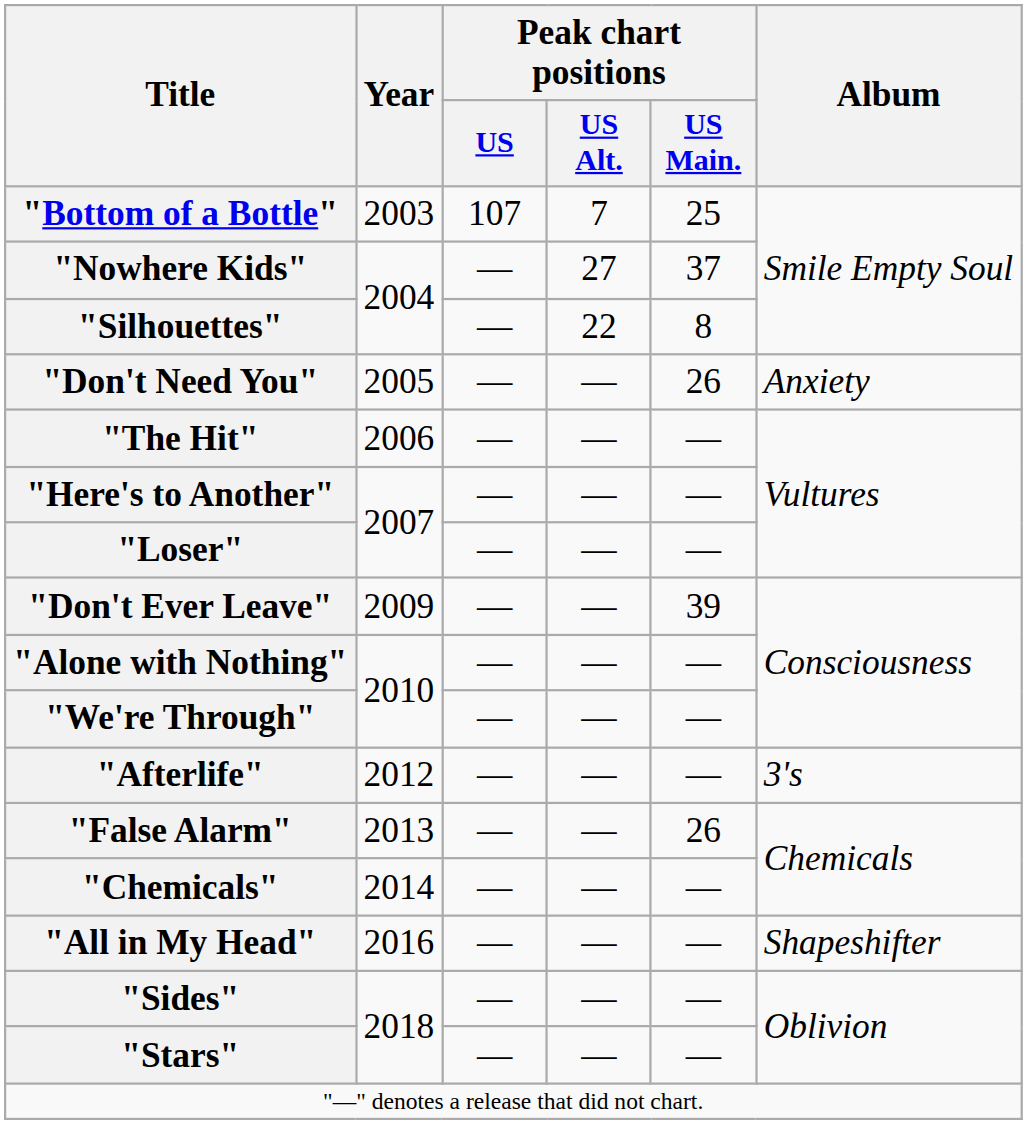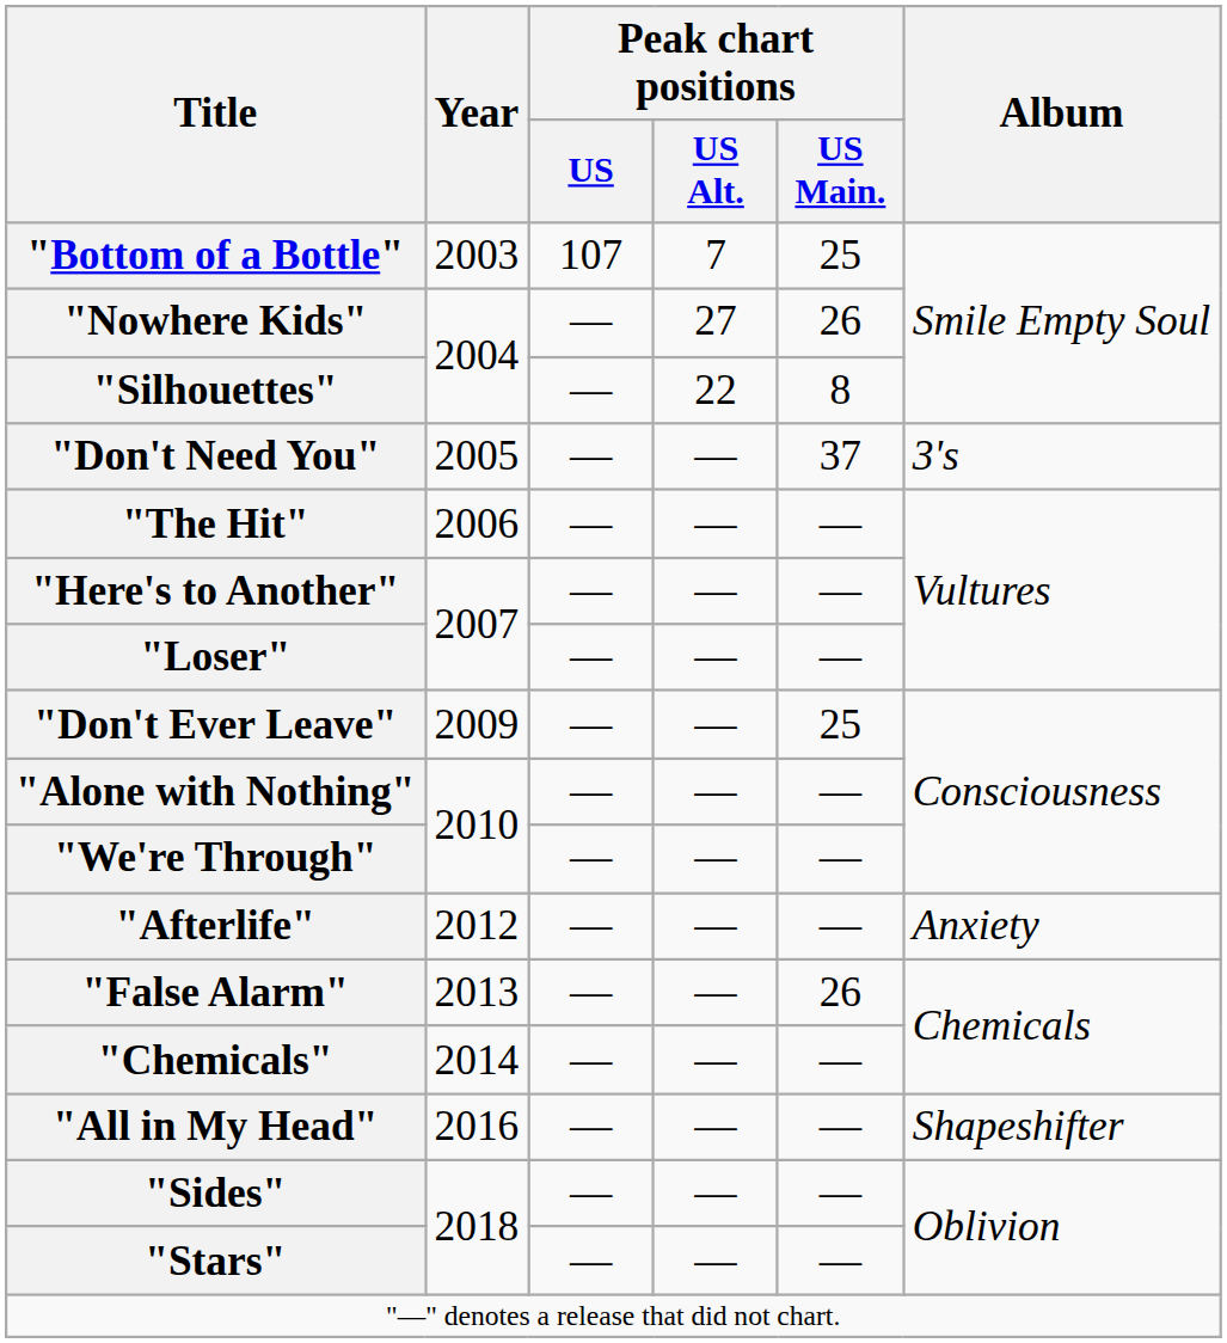 <table class="wikitable plainrowheaders">
 <tr>
 <th rowspan="2">Title</th>
 <th rowspan="2">Year</th>
 <th colspan="3">Peak chart positions</th>
 <th rowspan="2">Album</th>
 </tr>
 <tr>
 <th style="width:3em;font-size:85%"><a href='#'>US</a></th>
 <th style="width:3em;font-size:85%"><a href='#'>US<br>Alt.</a><br></th>
 <th style="width:3em;font-size:85%"><a href='#'>US<br>Main.</a><br></th>
 </tr>
 <tr>
 <th scope="row">"<a href='#'>Bottom of a Bottle</a>"</th>
 <td style="text-align:center;">2003</td>
 <td style="text-align:center;">107</td>
 <td style="text-align:center;">7</td>
 <td style="text-align:center;">25</td>
 <td rowspan="3"><em>Smile Empty Soul</em></td>
 </tr>
 <tr>
 <th scope="row">"Nowhere Kids"</th>
 <td style="text-align:center;" rowspan="2">2004</td>
 <td style="text-align:center;">—</td>
 <td style="text-align:center;">27</td>
-<td style="text-align:center;">37</td>
+<td style="text-align:center;">26</td>
 </tr>
 <tr>
 <th scope="row">"Silhouettes"</th>
 <td style="text-align:center;">—</td>
 <td style="text-align:center;">22</td>
 <td style="text-align:center;">8</td>
 </tr>
 <tr>
 <th scope="row">"Don't Need You"</th>
 <td style="text-align:center;">2005</td>
 <td style="text-align:center;">—</td>
 <td style="text-align:center;">—</td>
-<td style="text-align:center;">26</td>
-<td><em>Anxiety</em></td>
+<td style="text-align:center;">37</td>
+<td><em>3's</em></td>
 </tr>
 <tr>
 <th scope="row">"The Hit"</th>
 <td style="text-align:center;">2006</td>
 <td style="text-align:center;">—</td>
 <td style="text-align:center;">—</td>
 <td style="text-align:center;">—</td>
 <td rowspan="3"><em>Vultures</em></td>
 </tr>
 <tr>
 <th scope="row">"Here's to Another"</th>
 <td style="text-align:center;" rowspan="2">2007</td>
 <td style="text-align:center;">—</td>
 <td style="text-align:center;">—</td>
 <td style="text-align:center;">—</td>
 </tr>
 <tr>
 <th scope="row">"Loser"</th>
 <td style="text-align:center;">—</td>
 <td style="text-align:center;">—</td>
 <td style="text-align:center;">—</td>
 </tr>
 <tr>
 <th scope="row">"Don't Ever Leave"</th>
 <td style="text-align:center;">2009</td>
 <td style="text-align:center;">—</td>
 <td style="text-align:center;">—</td>
-<td style="text-align:center;">39</td>
+<td style="text-align:center;">25</td>
 <td rowspan="3"><em>Consciousness</em></td>
 </tr>
 <tr>
 <th scope="row">"Alone with Nothing"</th>
 <td style="text-align:center;" rowspan="2">2010</td>
 <td style="text-align:center;">—</td>
 <td style="text-align:center;">—</td>
 <td style="text-align:center;">—</td>
 </tr>
 <tr>
 <th scope="row">"We're Through"</th>
 <td style="text-align:center;">—</td>
 <td style="text-align:center;">—</td>
 <td style="text-align:center;">—</td>
 </tr>
 <tr>
 <th scope="row">"Afterlife"</th>
 <td style="text-align:center;">2012</td>
 <td style="text-align:center;">—</td>
 <td style="text-align:center;">—</td>
 <td style="text-align:center;">—</td>
-<td><em>3's</em></td>
+<td><em>Anxiety</em></td>
 </tr>
 <tr>
 <th scope="row">"False Alarm"</th>
 <td style="text-align:center;">2013</td>
 <td style="text-align:center;">—</td>
 <td style="text-align:center;">—</td>
 <td style="text-align:center;">26</td>
 <td rowspan="2"><em>Chemicals</em></td>
 </tr>
 <tr>
 <th scope="row">"Chemicals"</th>
 <td style="text-align:center;">2014</td>
 <td style="text-align:center;">—</td>
 <td style="text-align:center;">—</td>
 <td style="text-align:center;">—</td>
 </tr>
 <tr>
 <th scope="row">"All in My Head"</th>
 <td style="text-align:center;">2016</td>
 <td style="text-align:center;">—</td>
 <td style="text-align:center;">—</td>
 <td style="text-align:center;">—</td>
 <td><em>Shapeshifter</em></td>
 </tr>
 <tr>
 <th scope="row">"Sides"</th>
 <td style="text-align:center;" rowspan="2">2018</td>
 <td style="text-align:center;">—</td>
 <td style="text-align:center;">—</td>
 <td style="text-align:center;">—</td>
 <td rowspan="2"><em>Oblivion</em></td>
 </tr>
 <tr>
 <th scope="row">"Stars"</th>
 <td style="text-align:center;">—</td>
 <td style="text-align:center;">—</td>
 <td style="text-align:center;">—</td>
 </tr>
 <tr>
 <td colspan="6" style="text-align:center; font-size:8pt;">"—" denotes a release that did not chart.</td>
 </tr>
 </table>
